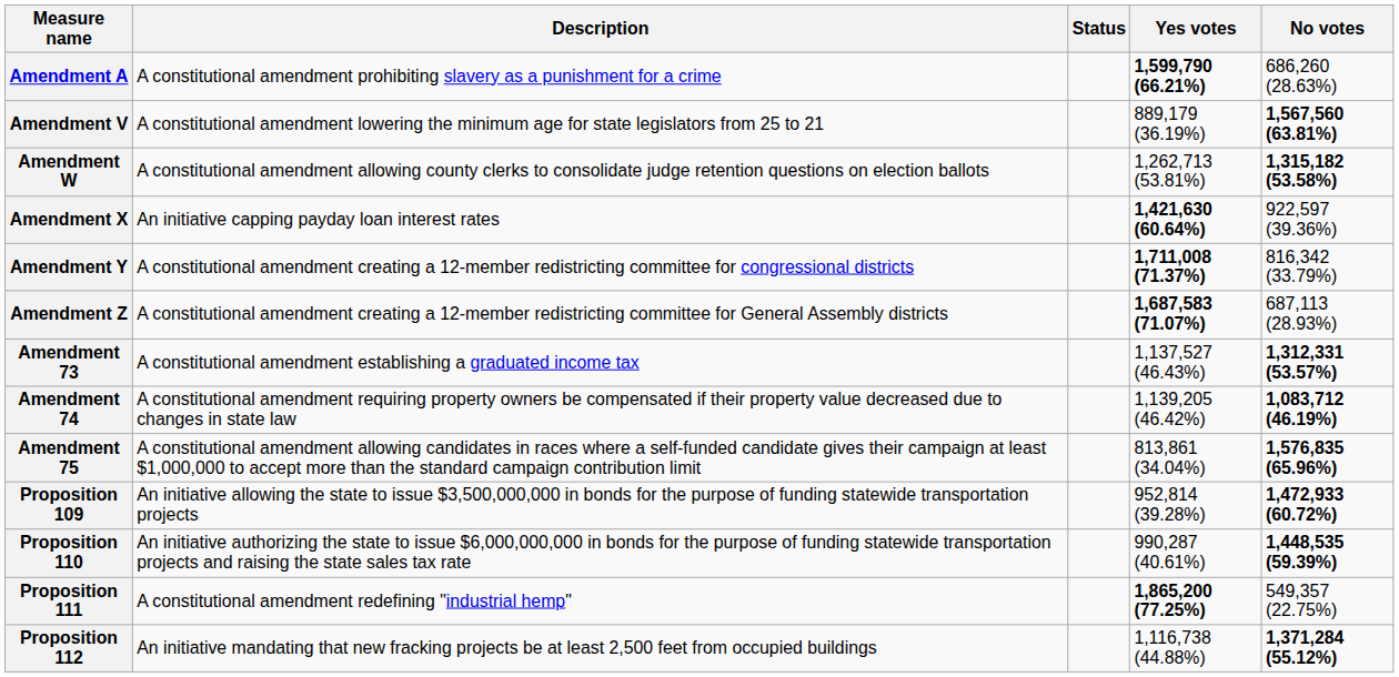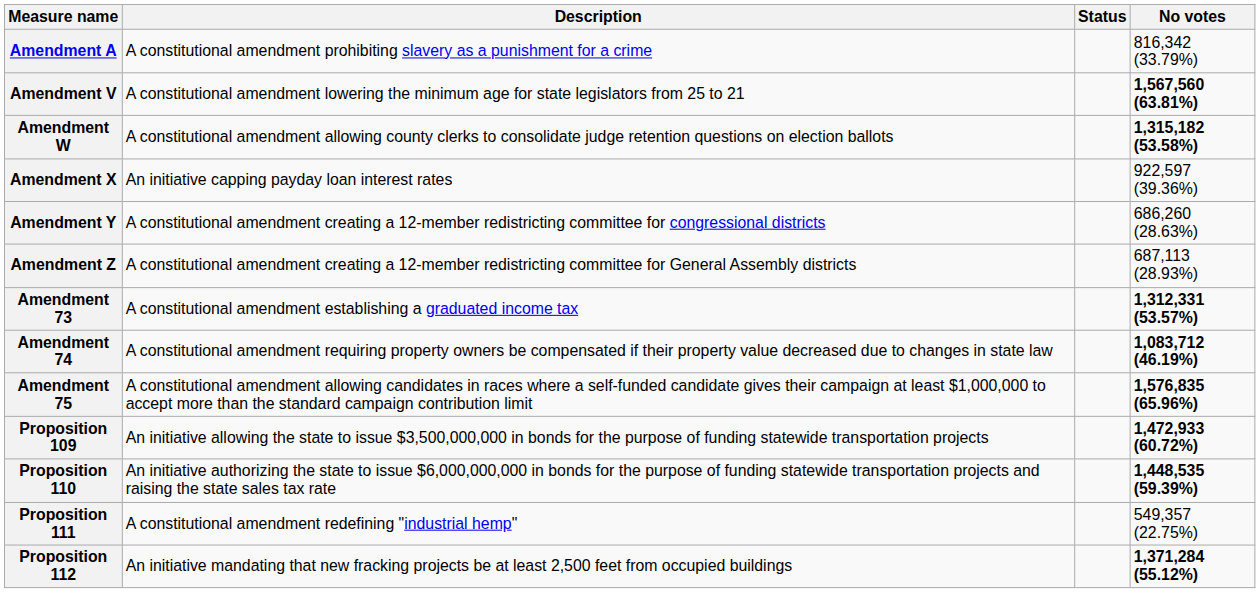 <table class="wikitable sortable plainrowheaders" style="width:100%">
 <tr>
 <th scope="col">Measure name</th>
 <th class="unsortable" scope="col">Description</th>
 <th scope="col">Status</th>
-<th scope="col">Yes votes</th>
 <th scope="col">No votes</th>
 </tr>
 <tr>
 <th scope="row"><a href='#'>Amendment A</a></th>
 <td>A constitutional amendment prohibiting <a href='#'>slavery as a punishment for a crime</a></td>
 <td></td>
-<td><strong>1,599,790 (66.21%)</strong></td>
-<td>686,260 (28.63%)</td>
+<td>816,342 (33.79%)</td>
 </tr>
 <tr>
 <th scope="row">Amendment V</th>
 <td>A constitutional amendment lowering the minimum age for state legislators from 25 to 21</td>
 <td></td>
-<td>889,179 (36.19%)</td>
 <td><strong>1,567,560 (63.81%)</strong></td>
 </tr>
 <tr>
 <th scope="row">Amendment W</th>
 <td>A constitutional amendment allowing county clerks to consolidate judge retention questions on election ballots</td>
 <td></td>
-<td>1,262,713 (53.81%)</td>
 <td><strong>1,315,182 (53.58%)</strong></td>
 </tr>
 <tr>
 <th scope="row">Amendment X</th>
 <td>An initiative capping payday loan interest rates</td>
 <td></td>
-<td><strong>1,421,630 (60.64%)</strong></td>
 <td>922,597 (39.36%)</td>
 </tr>
 <tr>
 <th scope="row">Amendment Y</th>
 <td>A constitutional amendment creating a 12-member redistricting committee for <a href='#'>congressional districts</a></td>
 <td></td>
-<td><strong>1,711,008 (71.37%)</strong></td>
-<td>816,342 (33.79%)</td>
+<td>686,260 (28.63%)</td>
 </tr>
 <tr>
 <th scope="row">Amendment Z</th>
 <td>A constitutional amendment creating a 12-member redistricting committee for General Assembly districts</td>
 <td></td>
-<td><strong>1,687,583 (71.07%)</strong></td>
 <td>687,113 (28.93%)</td>
 </tr>
 <tr>
 <th scope="row">Amendment 73</th>
 <td>A constitutional amendment establishing a <a href='#'>graduated income tax</a></td>
 <td></td>
-<td>1,137,527 (46.43%)</td>
 <td><strong>1,312,331 (53.57%)</strong></td>
 </tr>
 <tr>
 <th scope="row">Amendment 74</th>
 <td>A constitutional amendment requiring property owners be compensated if their property value decreased due to changes in state law</td>
 <td></td>
-<td>1,139,205 (46.42%)</td>
 <td><strong>1,083,712 (46.19%)</strong></td>
 </tr>
 <tr>
 <th scope="row">Amendment 75</th>
 <td>A constitutional amendment allowing candidates in races where a self-funded candidate gives their campaign at least $1,000,000 to accept more than the standard campaign contribution limit</td>
 <td></td>
-<td>813,861 (34.04%)</td>
 <td><strong>1,576,835 (65.96%)</strong></td>
 </tr>
 <tr>
 <th scope="row">Proposition 109</th>
 <td>An initiative allowing the state to issue $3,500,000,000 in bonds for the purpose of funding statewide transportation projects</td>
 <td></td>
-<td>952,814 (39.28%)</td>
 <td><strong>1,472,933 (60.72%)</strong></td>
 </tr>
 <tr>
 <th scope="row">Proposition 110</th>
 <td>An initiative authorizing the state to issue $6,000,000,000 in bonds for the purpose of funding statewide transportation projects and raising the state sales tax rate</td>
 <td></td>
-<td>990,287 (40.61%)</td>
 <td><strong>1,448,535 (59.39%)</strong></td>
 </tr>
 <tr>
 <th scope="row">Proposition 111</th>
 <td>A constitutional amendment redefining "<a href='#'>industrial hemp</a>"</td>
 <td></td>
-<td><strong>1,865,200 (77.25%)</strong></td>
 <td>549,357 (22.75%)</td>
 </tr>
 <tr>
 <th scope="row">Proposition 112</th>
 <td>An initiative mandating that new fracking projects be at least 2,500 feet from occupied buildings</td>
 <td></td>
-<td>1,116,738 (44.88%)</td>
 <td><strong>1,371,284 (55.12%)</strong></td>
 </tr>
 </table>
